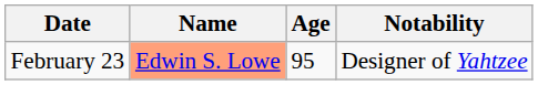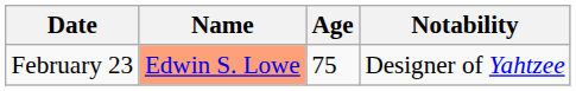 <table class="wikitable">
 <tr>
 <th>Date</th>
 <th>Name</th>
 <th>Age</th>
 <th>Notability</th>
 </tr>
 <tr>
 <td>February 23</td>
 <td style="background: lightsalmon;"><a href='#'>Edwin S. Lowe</a></td>
-<td>95</td>
+<td>75</td>
 <td>Designer of <em><a href='#'>Yahtzee</a></em></td>
 </tr>
 </table>
